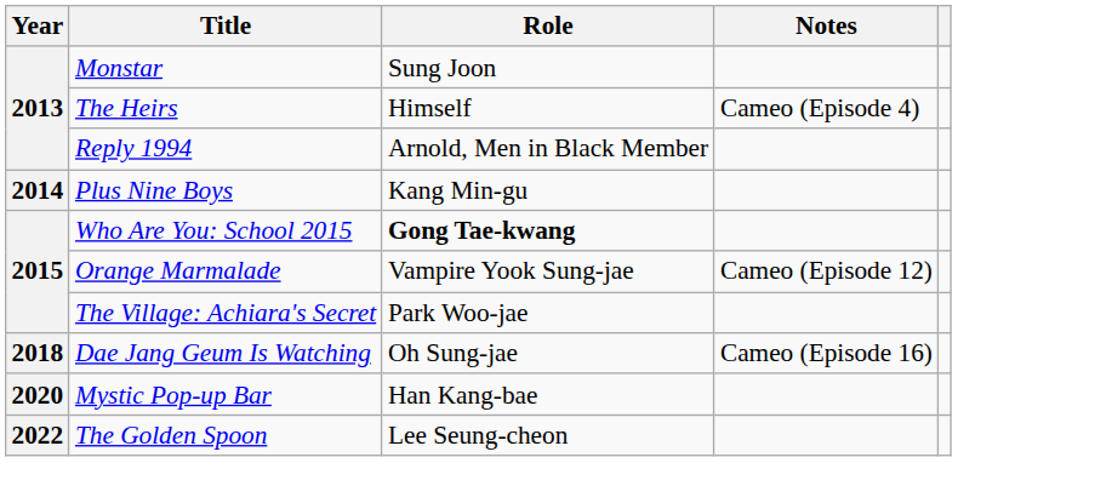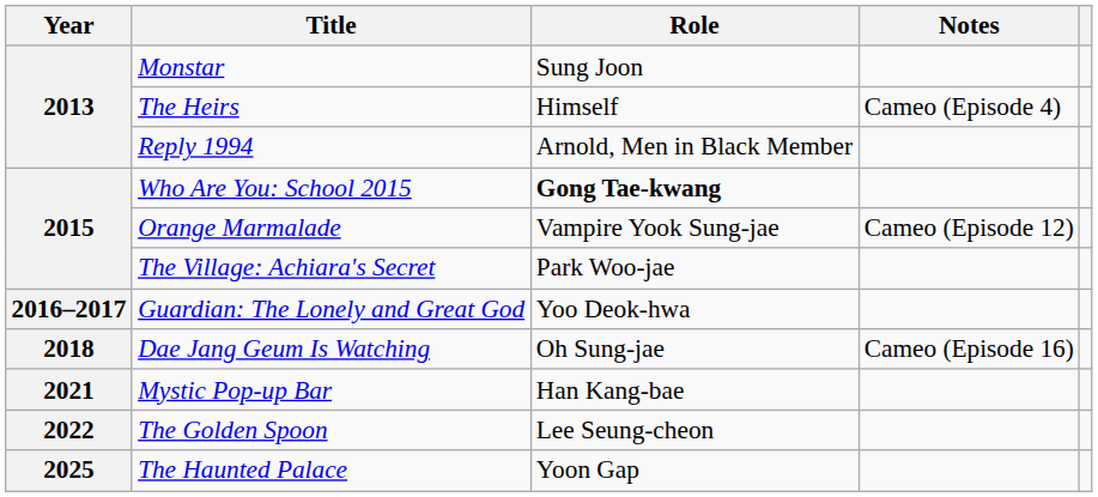 <table class="wikitable plainrowheaders sortable">
 <tr>
 <th scope="col">Year</th>
 <th scope="col">Title</th>
 <th scope="col">Role</th>
 <th scope="col">Notes</th>
 <th scope="col" class="unsortable"></th>
 </tr>
 <tr>
 <th scope="row" rowspan="3">2013</th>
 <td><em><a href='#'>Monstar</a></em></td>
 <td>Sung Joon</td>
 <td></td>
 <td style="text-align:center"></td>
 </tr>
 <tr>
 <td><em><a href='#'>The Heirs</a></em></td>
 <td>Himself</td>
 <td>Cameo (Episode 4)</td>
 <td style="text-align:center"></td>
 </tr>
 <tr>
 <td><em><a href='#'>Reply 1994</a></em></td>
 <td>Arnold, Men in Black Member</td>
 <td></td>
 <td style="text-align:center"></td>
 </tr>
 <tr>
-<th scope="row">2014</th>
-<td><em><a href='#'>Plus Nine Boys</a></em></td>
-<td>Kang Min-gu</td>
-<td></td>
-<td style="text-align:center"></td>
-</tr>
-<tr>
 <th scope="row" rowspan="3">2015</th>
 <td><em><a href='#'>Who Are You: School 2015</a></em></td>
 <td><strong>Gong Tae-kwang</strong></td>
 <td></td>
 <td style="text-align:center"></td>
 </tr>
 <tr>
 <td><em><a href='#'>Orange Marmalade</a></em></td>
 <td>Vampire Yook Sung-jae</td>
 <td>Cameo (Episode 12)</td>
 <td style="text-align:center"></td>
 </tr>
 <tr>
 <td><em><a href='#'>The Village: Achiara's Secret</a></em></td>
 <td>Park Woo-jae</td>
 <td></td>
 <td style="text-align:center"></td>
 </tr>
 <tr>
+<th scope="row">2016–2017</th>
+<td><em><a href='#'>Guardian: The Lonely and Great God</a></em></td>
+<td>Yoo Deok-hwa</td>
+<td></td>
+<td style="text-align:center"></td>
+</tr>
+<tr>
 <th scope="row">2018</th>
 <td><em><a href='#'>Dae Jang Geum Is Watching</a></em></td>
 <td>Oh Sung-jae</td>
 <td>Cameo (Episode 16)</td>
 <td style="text-align:center"></td>
 </tr>
 <tr>
-<th scope="row">2020</th>
+<th scope="row">2021</th>
 <td><em><a href='#'>Mystic Pop-up Bar</a></em></td>
 <td>Han Kang-bae</td>
 <td></td>
 <td style="text-align:center"></td>
 </tr>
 <tr>
 <th scope="row">2022</th>
 <td><em><a href='#'>The Golden Spoon</a></em></td>
 <td>Lee Seung-cheon</td>
 <td></td>
 <td style="text-align:center"></td>
 </tr>
+<tr>
+<th scope="row">2025</th>
+<td><em><a href='#'>The Haunted Palace</a></em></td>
+<td>Yoon Gap</td>
+<td></td>
+<td style="text-align:center"></td>
+</tr>
 </table>
